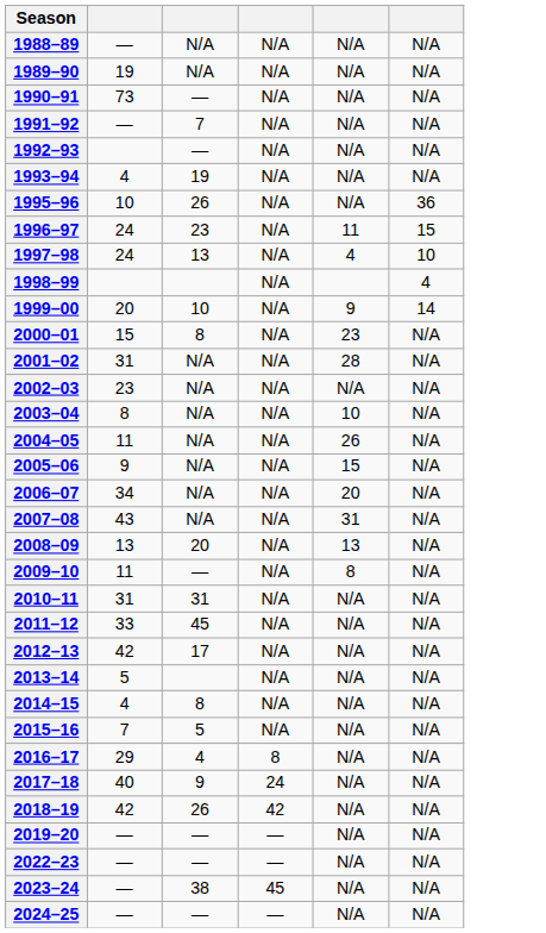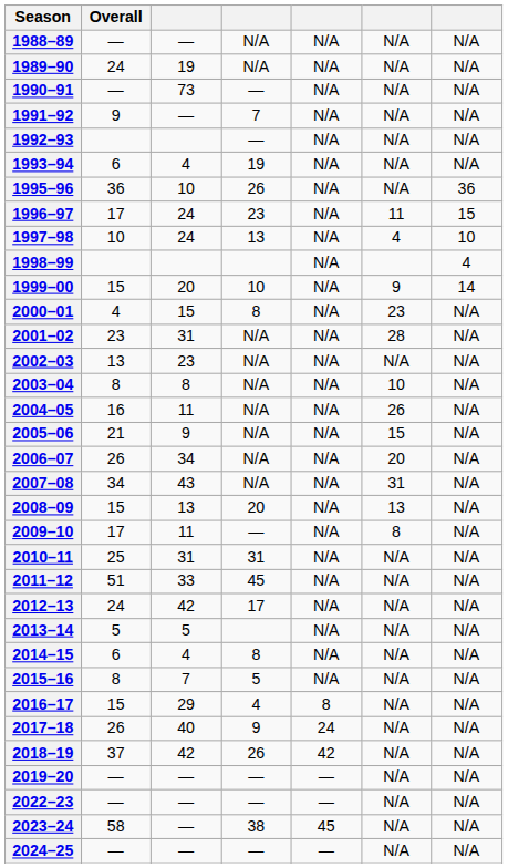 <table class="wikitable" style="font-size:86%; text-align:center; border:grey solid 1px; border-collapse:collapse">
 <tr>
 <th style="width:60px;"> Season </th>
+<th style="width:55px;">Overall</th>
 <th style="width:55px;"></th>
 <th style="width:55px;"></th>
 <th style="width:55px;"></th>
 <th style="width:55px;"></th>
 <th style="width:55px;"></th>
 </tr>
 <tr>
 <th scope=row align=center><a href='#'>1988–89</a></th>
 <td align=center>—</td>
+<td align=center>—</td>
 <td align=center>N/A</td>
 <td align=center>N/A</td>
 <td align="center">N/A</td>
 <td align=center>N/A</td>
 </tr>
 <tr>
 <th scope=row align=center><a href='#'>1989–90</a></th>
+<td align=center>24</td>
 <td align=center>19</td>
 <td align=center>N/A</td>
 <td align=center>N/A</td>
 <td align="center">N/A</td>
 <td align=center>N/A</td>
 </tr>
 <tr>
 <th scope=row align=center><a href='#'>1990–91</a></th>
+<td align=center>—</td>
 <td align=center>73</td>
 <td align=center>—</td>
 <td align=center>N/A</td>
 <td align="center">N/A</td>
 <td align=center>N/A</td>
 </tr>
 <tr>
 <th scope=row align=center><a href='#'>1991–92</a></th>
+<td align=center>9</td>
 <td align=center>—</td>
 <td align=center>7</td>
 <td align=center>N/A</td>
 <td align="center">N/A</td>
 <td align=center>N/A</td>
 </tr>
 <tr>
 <th scope=row align=center><a href='#'>1992–93</a></th>
 <td align=center></td>
+<td align=center></td>
 <td align=center>—</td>
 <td align=center>N/A</td>
 <td align="center">N/A</td>
 <td align=center>N/A</td>
 </tr>
 <tr>
 <th scope=row align=center><a href='#'>1993–94</a></th>
+<td align=center>6</td>
 <td align=center>4</td>
 <td align=center>19</td>
 <td align=center>N/A</td>
 <td align="center">N/A</td>
 <td align=center>N/A</td>
 </tr>
 <tr>
 <th scope=row align=center><a href='#'>1995–96</a></th>
+<td align=center>36</td>
 <td align=center>10</td>
 <td align=center>26</td>
 <td align=center>N/A</td>
 <td align="center">N/A</td>
 <td align=center>36</td>
 </tr>
 <tr>
 <th scope=row align=center><a href='#'>1996–97</a></th>
+<td align=center>17</td>
 <td align=center>24</td>
 <td align=center>23</td>
 <td align=center>N/A</td>
 <td align="center">11</td>
 <td align="center">15</td>
 </tr>
 <tr>
 <th scope=row align=center><a href='#'>1997–98</a></th>
+<td align=center>10</td>
 <td align=center>24</td>
 <td align=center>13</td>
 <td align=center>N/A</td>
 <td align="center">4</td>
 <td align=center>10</td>
 </tr>
 <tr>
 <th scope=row align=center><a href='#'>1998–99</a></th>
 <td align=center></td>
 <td align=center></td>
+<td align=center></td>
 <td align=center>N/A</td>
 <td align="center"></td>
 <td align=center>4</td>
 </tr>
 <tr>
 <th scope=row align=center><a href='#'>1999–00</a></th>
+<td align=center>15</td>
 <td align=center>20</td>
 <td align=center>10</td>
 <td align=center>N/A</td>
 <td align="center">9</td>
 <td align=center>14</td>
 </tr>
 <tr>
 <th scope=row align=center><a href='#'>2000–01</a></th>
+<td align=center>4</td>
 <td align=center>15</td>
 <td align=center>8</td>
 <td align=center>N/A</td>
 <td align="center">23</td>
 <td align=center>N/A</td>
 </tr>
 <tr>
 <th scope=row align=center><a href='#'>2001–02</a></th>
+<td align=center>23</td>
 <td align=center>31</td>
 <td align=center>N/A</td>
 <td align=center>N/A</td>
 <td align="center">28</td>
 <td align="center">N/A</td>
 </tr>
 <tr>
 <th scope=row align=center><a href='#'>2002–03</a></th>
+<td align=center>13</td>
 <td align=center>23</td>
 <td align=center>N/A</td>
 <td align=center>N/A</td>
 <td align="center">N/A</td>
 <td align="center">N/A</td>
 </tr>
 <tr>
 <th scope=row align=center><a href='#'>2003–04</a></th>
 <td align=center>8</td>
+<td align=center>8</td>
 <td align=center>N/A</td>
 <td align=center>N/A</td>
 <td align="center">10</td>
 <td align=center>N/A</td>
 </tr>
 <tr>
 <th scope=row align=center><a href='#'>2004–05</a></th>
+<td align=center>16</td>
 <td align=center>11</td>
 <td align=center>N/A</td>
 <td align=center>N/A</td>
 <td align="center">26</td>
 <td align=center>N/A</td>
 </tr>
 <tr>
 <th scope=row align=center><a href='#'>2005–06</a></th>
+<td align=center>21</td>
 <td align=center>9</td>
 <td align=center>N/A</td>
 <td align=center>N/A</td>
 <td align="center">15</td>
 <td align=center>N/A</td>
 </tr>
 <tr>
 <th scope=row align=center><a href='#'>2006–07</a></th>
+<td align=center>26</td>
 <td align=center>34</td>
 <td align=center>N/A</td>
 <td align=center>N/A</td>
 <td align="center">20</td>
 <td align=center>N/A</td>
 </tr>
 <tr>
 <th scope=row align=center><a href='#'>2007–08</a></th>
+<td align=center>34</td>
 <td align=center>43</td>
 <td align=center>N/A</td>
 <td align=center>N/A</td>
 <td align="center">31</td>
 <td align="center">N/A</td>
 </tr>
 <tr>
 <th scope=row align=center><a href='#'>2008–09</a></th>
+<td align=center>15</td>
 <td align=center>13</td>
 <td align=center>20</td>
 <td align=center>N/A</td>
 <td align="center">13</td>
 <td align=center>N/A</td>
 </tr>
 <tr>
 <th scope=row align=center><a href='#'>2009–10</a></th>
+<td align=center>17</td>
 <td align=center>11</td>
 <td align=center>—</td>
 <td align=center>N/A</td>
 <td align="center">8</td>
 <td align=center>N/A</td>
 </tr>
 <tr>
 <th scope=row align=center><a href='#'>2010–11</a></th>
+<td align=center>25</td>
 <td align=center>31</td>
 <td align=center>31</td>
 <td align=center>N/A</td>
 <td align="center">N/A</td>
 <td align=center>N/A</td>
 </tr>
 <tr>
 <th scope=row align=center><a href='#'>2011–12</a></th>
+<td align=center>51</td>
 <td align=center>33</td>
 <td align=center>45</td>
 <td align=center>N/A</td>
 <td align="center">N/A</td>
 <td align=center>N/A</td>
 </tr>
 <tr>
 <th scope=row align=center><a href='#'>2012–13</a></th>
+<td align=center>24</td>
 <td align=center>42</td>
 <td align=center>17</td>
 <td align=center>N/A</td>
 <td align="center">N/A</td>
 <td align=center>N/A</td>
 </tr>
 <tr>
 <th scope=row align=center><a href='#'>2013–14</a></th>
 <td align=center>5</td>
+<td align=center>5</td>
 <td align=center></td>
 <td align=center>N/A</td>
 <td align="center">N/A</td>
 <td align=center>N/A</td>
 </tr>
 <tr>
 <th scope=row align=center><a href='#'>2014–15</a></th>
+<td align=center>6</td>
 <td align=center>4</td>
 <td align=center>8</td>
 <td align=center>N/A</td>
 <td align="center">N/A</td>
 <td align=center>N/A</td>
 </tr>
 <tr>
 <th scope=row align=center><a href='#'>2015–16</a></th>
+<td align=center>8</td>
 <td align=center>7</td>
 <td align=center>5</td>
 <td align=center>N/A</td>
 <td align="center">N/A</td>
 <td align=center>N/A</td>
 </tr>
 <tr>
 <th scope=row align=center><a href='#'>2016–17</a></th>
+<td align=center>15</td>
 <td align=center>29</td>
 <td align=center>4</td>
 <td align=center>8</td>
 <td align="center">N/A</td>
 <td align=center>N/A</td>
 </tr>
 <tr>
 <th scope=row align=center><a href='#'>2017–18</a></th>
+<td align=center>26</td>
 <td align=center>40</td>
 <td align=center>9</td>
 <td align=center>24</td>
 <td align="center">N/A</td>
 <td align=center>N/A</td>
 </tr>
 <tr>
 <th scope=row align=center><a href='#'>2018–19</a></th>
+<td align=center>37</td>
 <td align=center>42</td>
 <td align=center>26</td>
 <td align=center>42</td>
 <td align="center">N/A</td>
 <td align=center>N/A</td>
 </tr>
 <tr>
 <th scope=row align=center><a href='#'>2019–20</a></th>
 <td align=center>—</td>
 <td align=center>—</td>
 <td align=center>—</td>
+<td align=center>—</td>
 <td align="center">N/A</td>
 <td align=center>N/A</td>
 </tr>
 <tr>
 <th scope=row align=center><a href='#'>2022–23</a></th>
 <td align=center>—</td>
 <td align=center>—</td>
 <td align=center>—</td>
+<td align=center>—</td>
 <td align="center">N/A</td>
 <td align=center>N/A</td>
 </tr>
 <tr>
 <th scope=row align=center><a href='#'>2023–24</a></th>
+<td align=center>58</td>
 <td align=center>—</td>
 <td align=center>38</td>
 <td align=center>45</td>
 <td align="center">N/A</td>
 <td align=center>N/A</td>
 </tr>
 <tr>
 <th scope=row align=center><a href='#'>2024–25</a></th>
 <td align=center>—</td>
 <td align=center>—</td>
 <td align=center>—</td>
+<td align=center>—</td>
 <td align="center">N/A</td>
 <td align=center>N/A</td>
 </tr>
 </table>
